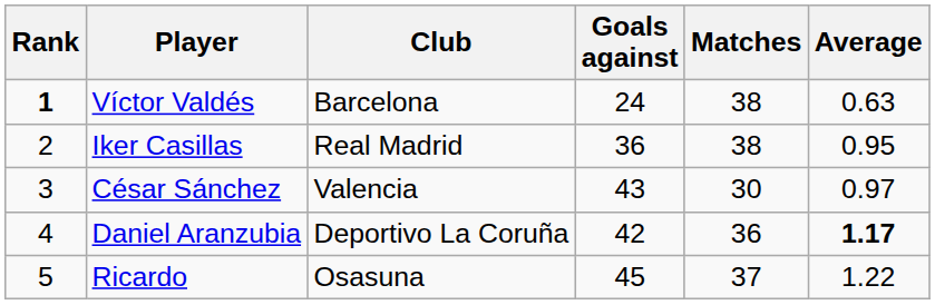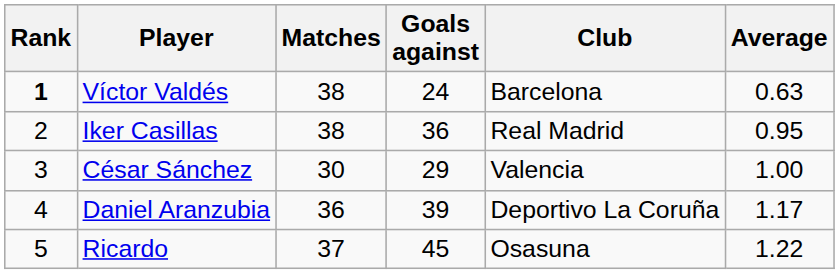 <table class="wikitable" style="text-align:center">
 <tr>
 <th>Rank</th>
 <th>Player</th>
+<th>Matches</th>
+<th>Goals <br> against</th>
 <th>Club</th>
-<th>Goals <br> against</th>
-<th>Matches</th>
 <th>Average</th>
 </tr>
 <tr>
 <td><strong>1</strong></td>
 <td align="left"> <a href='#'>Víctor Valdés</a></td>
+<td>38</td>
+<td>24</td>
 <td align="left">Barcelona</td>
-<td>24</td>
-<td>38</td>
 <td>0.63</td>
 </tr>
 <tr>
 <td>2</td>
 <td align="left"> <a href='#'>Iker Casillas</a></td>
+<td>38</td>
+<td>36</td>
 <td align="left">Real Madrid</td>
-<td>36</td>
-<td>38</td>
 <td>0.95</td>
 </tr>
 <tr>
 <td>3</td>
 <td align="left"> <a href='#'>César Sánchez</a></td>
+<td>30</td>
+<td>29</td>
 <td align="left">Valencia</td>
-<td>43</td>
-<td>30</td>
-<td>0.97</td>
+<td>1.00</td>
 </tr>
 <tr>
 <td>4</td>
 <td align="left"> <a href='#'>Daniel Aranzubia</a></td>
+<td>36</td>
+<td>39</td>
 <td align="left">Deportivo La Coruña</td>
-<td>42</td>
-<td>36</td>
-<td><strong>1.17</strong></td>
+<td>1.17</td>
 </tr>
 <tr>
 <td>5</td>
 <td align="left"> <a href='#'>Ricardo</a></td>
+<td>37</td>
+<td>45</td>
 <td align="left">Osasuna</td>
-<td>45</td>
-<td>37</td>
 <td>1.22</td>
 </tr>
 </table>
